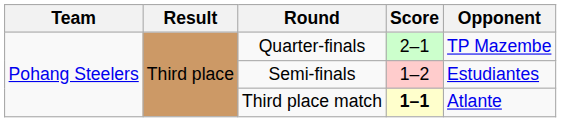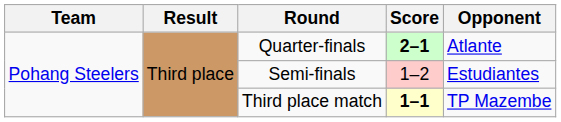 <table class="wikitable" style="text-align:center">
 <tr>
 <th>Team</th>
 <th>Result</th>
 <th>Round</th>
 <th>Score</th>
 <th>Opponent</th>
 </tr>
 <tr>
 <td rowspan="3"><a href='#'>Pohang Steelers</a></td>
 <td bgcolor="#c96" rowspan="3">Third place</td>
 <td>Quarter-finals</td>
-<td bgcolor="#cfc">2–1</td>
-<td align="left"> <a href='#'>TP Mazembe</a></td>
+<td bgcolor="#cfc"><strong>2–1</strong></td>
+<td align="left"> <a href='#'>Atlante</a></td>
 </tr>
 <tr>
 <td>Semi-finals</td>
 <td bgcolor="#fcc">1–2</td>
 <td align="left"> <a href='#'>Estudiantes</a></td>
 </tr>
 <tr>
 <td>Third place match</td>
 <td bgcolor="#ffc"><strong>1–1<br></strong></td>
-<td align="left"> <a href='#'>Atlante</a></td>
+<td align="left"> <a href='#'>TP Mazembe</a></td>
 </tr>
 </table>
